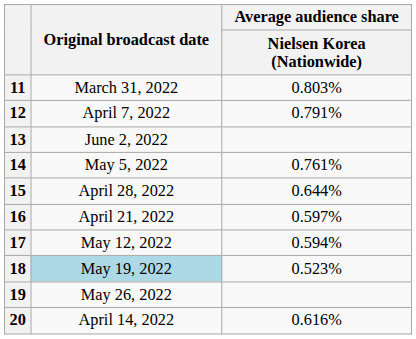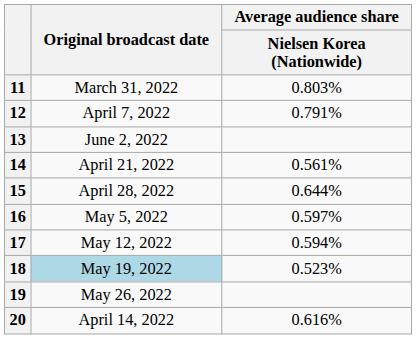 <table class="wikitable" style="width:400px; text-align:center">
 <tr>
 <th scope="col" rowspan="2"></th>
 <th scope="col" rowspan="2">Original broadcast date</th>
 <th scope="col">Average audience share</th>
 </tr>
 <tr>
 <th scope="col">Nielsen Korea<br>(Nationwide)</th>
 </tr>
 <tr>
 <th scope="col">11</th>
 <td>March 31, 2022</td>
 <td>0.803% </td>
 </tr>
 <tr>
 <th scope="col">12</th>
 <td>April 7, 2022</td>
 <td>0.791% </td>
 </tr>
 <tr>
 <th scope="col">13</th>
 <td>June 2, 2022</td>
 <td> </td>
 </tr>
 <tr>
 <th scope="col">14</th>
-<td>May 5, 2022</td>
-<td>0.761% </td>
+<td>April 21, 2022</td>
+<td>0.561% </td>
 </tr>
 <tr>
 <th scope="col">15</th>
 <td>April 28, 2022</td>
 <td>0.644% </td>
 </tr>
 <tr>
 <th scope="col">16</th>
-<td>April 21, 2022</td>
+<td>May 5, 2022</td>
 <td>0.597% </td>
 </tr>
 <tr>
 <th scope="col">17</th>
 <td>May 12, 2022</td>
 <td>0.594% </td>
 </tr>
 <tr>
 <th scope="col">18</th>
 <td style="background: lightblue;">May 19, 2022</td>
 <td>0.523% </td>
 </tr>
 <tr>
 <th scope="col">19</th>
 <td>May 26, 2022</td>
 <td> </td>
 </tr>
 <tr>
 <th scope="col">20</th>
 <td>April 14, 2022</td>
 <td>0.616% </td>
 </tr>
 </table>
